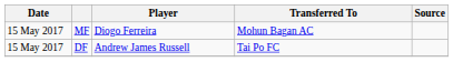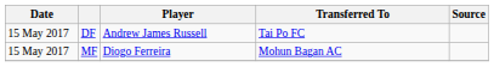 <table class="wikitable plainrowheaders sortable" style="font-size:95%">
 <tr>
 <th scope=col style="width:90px;"><strong>Date</strong></th>
 <th></th>
 <th scope=col style="width:200px;"><strong>Player</strong></th>
 <th scope=col style="width:250px;"><strong>Transferred To</strong></th>
 <th><strong>Source</strong></th>
 </tr>
 <tr>
 <td>15 May 2017</td>
+<td><a href='#'>DF</a></td>
+<td> <a href='#'>Andrew James Russell</a></td>
+<td> <a href='#'>Tai Po FC</a></td>
+<td></td>
+</tr>
+<tr>
+<td>15 May 2017</td>
 <td><a href='#'>MF</a></td>
 <td> <a href='#'>Diogo Ferreira</a></td>
 <td>  <a href='#'>Mohun Bagan AC</a></td>
 <td></td>
 </tr>
 <tr>
-<td>15 May 2017</td>
-<td><a href='#'>DF</a></td>
-<td> <a href='#'>Andrew James Russell</a></td>
-<td> <a href='#'>Tai Po FC</a></td>
-<td></td>
-</tr>
-<tr>
 </tr>
 </table>
